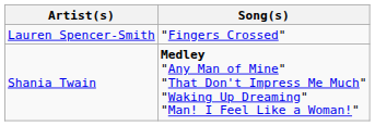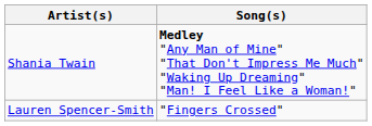 <table class="wikitable plainrowheaders">
 <tr>
 <th scope="col">Artist(s)</th>
 <th scope="col">Song(s)</th>
 </tr>
 <tr>
+<td><a href='#'>Shania Twain</a></td>
+<td><strong>Medley</strong><br>"<a href='#'>Any Man of Mine</a>"<br>"<a href='#'>That Don't Impress Me Much</a>"<br>"<a href='#'>Waking Up Dreaming</a>"<br>"<a href='#'>Man! I Feel Like a Woman!</a>"</td>
+</tr>
+<tr>
 <td><a href='#'>Lauren Spencer-Smith</a></td>
 <td>"<a href='#'>Fingers Crossed</a>"</td>
 </tr>
-<tr>
-<td><a href='#'>Shania Twain</a></td>
-<td><strong>Medley</strong><br>"<a href='#'>Any Man of Mine</a>"<br>"<a href='#'>That Don't Impress Me Much</a>"<br>"<a href='#'>Waking Up Dreaming</a>"<br>"<a href='#'>Man! I Feel Like a Woman!</a>"</td>
-</tr>
 </table>
